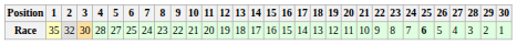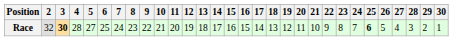 <table class="wikitable" style="font-size: 85%;">
 <tr>
 <th>Position</th>
-<th>1</th>
 <th>2</th>
 <th>3</th>
 <th>4</th>
 <th>5</th>
 <th>6</th>
 <th>7</th>
 <th>8</th>
 <th>9</th>
 <th>10</th>
 <th>11</th>
 <th>12</th>
 <th>13</th>
 <th>14</th>
 <th>15</th>
 <th>16</th>
 <th>17</th>
 <th>18</th>
 <th>19</th>
 <th>20</th>
 <th>21</th>
 <th>22</th>
 <th>23</th>
 <th>24</th>
 <th>25</th>
 <th>26</th>
 <th>27</th>
 <th>28</th>
 <th>29</th>
 <th>30</th>
 </tr>
 <tr>
 <th>Race</th>
-<td style="background:#ffffbf;">35</td>
 <td style="background:#dfdfdf;">32</td>
-<td style="background:#ffdf9f;">30</td>
+<td style="background:#ffdf9f;"><strong>30</strong></td>
 <td style="background:#dfffdf;">28</td>
 <td style="background:#dfffdf;">27</td>
 <td style="background:#dfffdf;">25</td>
 <td style="background:#dfffdf;">24</td>
 <td style="background:#dfffdf;">23</td>
 <td style="background:#dfffdf;">22</td>
 <td style="background:#dfffdf;">21</td>
 <td style="background:#dfffdf;">20</td>
 <td style="background:#dfffdf;">19</td>
 <td style="background:#dfffdf;">18</td>
 <td style="background:#dfffdf;">17</td>
 <td style="background:#dfffdf;">16</td>
 <td style="background:#dfffdf;">15</td>
 <td style="background:#dfffdf;">14</td>
 <td style="background:#dfffdf;">13</td>
 <td style="background:#dfffdf;">12</td>
 <td style="background:#dfffdf;">11</td>
 <td style="background:#dfffdf;">10</td>
 <td style="background:#dfffdf;">9</td>
 <td style="background:#dfffdf;">8</td>
 <td style="background:#dfffdf;">7</td>
 <td style="background:#dfffdf;"><strong>6</strong></td>
 <td style="background:#dfffdf;">5</td>
 <td style="background:#dfffdf;">4</td>
 <td style="background:#dfffdf;">3</td>
 <td style="background:#dfffdf;">2</td>
 <td style="background:#dfffdf;">1</td>
 </tr>
 </table>
